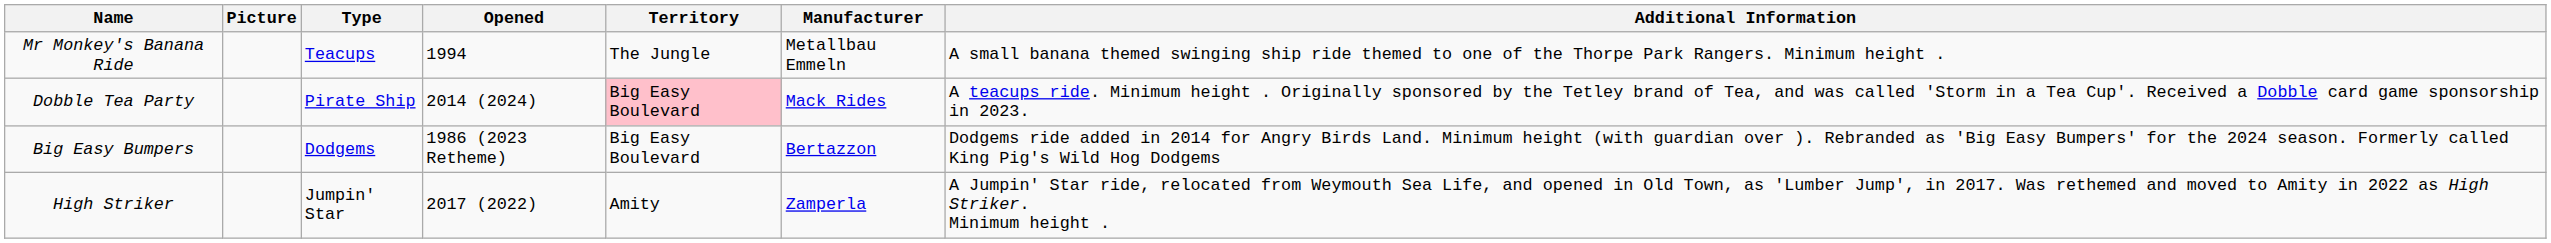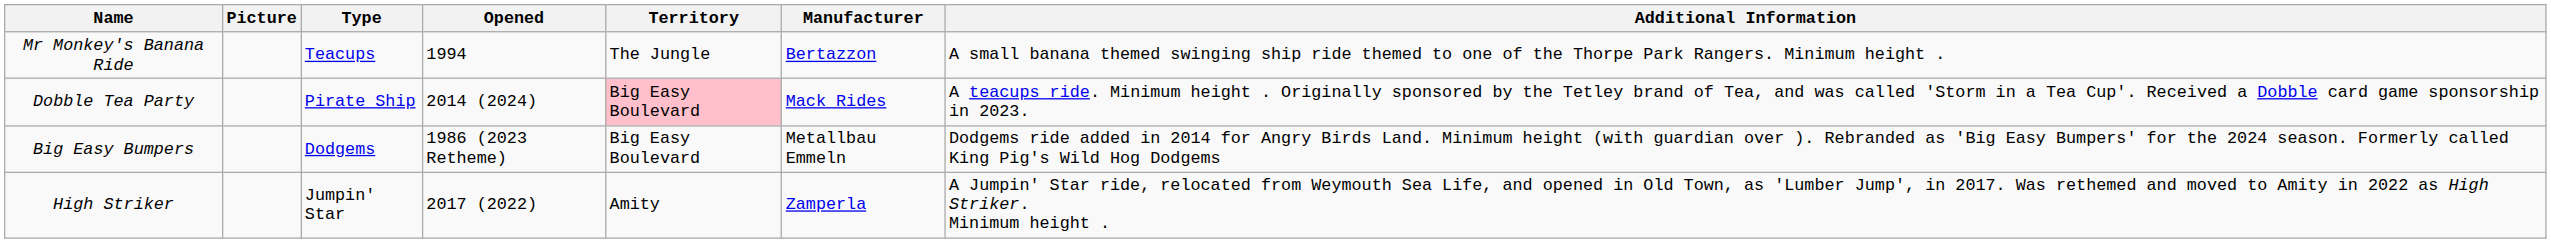 <table class="wikitable sortable">
 <tr>
 <th>Name</th>
 <th class="unsortable">Picture</th>
 <th>Type</th>
 <th>Opened</th>
 <th>Territory</th>
 <th>Manufacturer</th>
 <th class="unsortable">Additional Information</th>
 </tr>
 <tr>
 <td style="text-align: center;"><em>Mr Monkey's Banana Ride</em></td>
 <td> </td>
 <td><a href='#'>Teacups</a></td>
 <td>1994</td>
 <td>The Jungle</td>
-<td>Metallbau Emmeln</td>
+<td><a href='#'>Bertazzon</a></td>
 <td>A small banana themed swinging ship ride themed to one of the Thorpe Park Rangers. Minimum height .</td>
 </tr>
 <tr>
 <td style="text-align: center;"><em>Dobble Tea Party</em></td>
 <td> </td>
 <td><a href='#'>Pirate Ship</a></td>
 <td>2014 (2024)</td>
 <td style="background: pink;">Big Easy Boulevard</td>
 <td><a href='#'>Mack Rides</a></td>
 <td>A <a href='#'>teacups ride</a>. Minimum height . Originally sponsored by the Tetley brand of Tea, and was called 'Storm in a Tea Cup'. Received a <a href='#'>Dobble</a> card game sponsorship in 2023.</td>
 </tr>
 <tr>
 <td style="text-align: center;"><em>Big Easy Bumpers</em></td>
 <td> </td>
 <td><a href='#'>Dodgems</a></td>
 <td>1986 (2023 Retheme)</td>
 <td>Big Easy Boulevard</td>
-<td><a href='#'>Bertazzon</a></td>
+<td>Metallbau Emmeln</td>
 <td>Dodgems ride added in 2014 for Angry Birds Land. Minimum height   (with guardian over ). Rebranded as 'Big Easy Bumpers' for the 2024 season. Formerly called King Pig's Wild Hog Dodgems</td>
 </tr>
 <tr>
 <td style="text-align: center;"><em>High Striker</em></td>
 <td> </td>
 <td>Jumpin' Star</td>
 <td>2017 (2022)</td>
 <td>Amity</td>
 <td><a href='#'>Zamperla</a></td>
 <td>A Jumpin' Star ride, relocated from Weymouth Sea Life, and opened in Old Town, as 'Lumber Jump', in 2017. Was rethemed and moved to Amity in 2022 as <em>High Striker</em>.<br>Minimum height .</td>
 </tr>
 </table>
